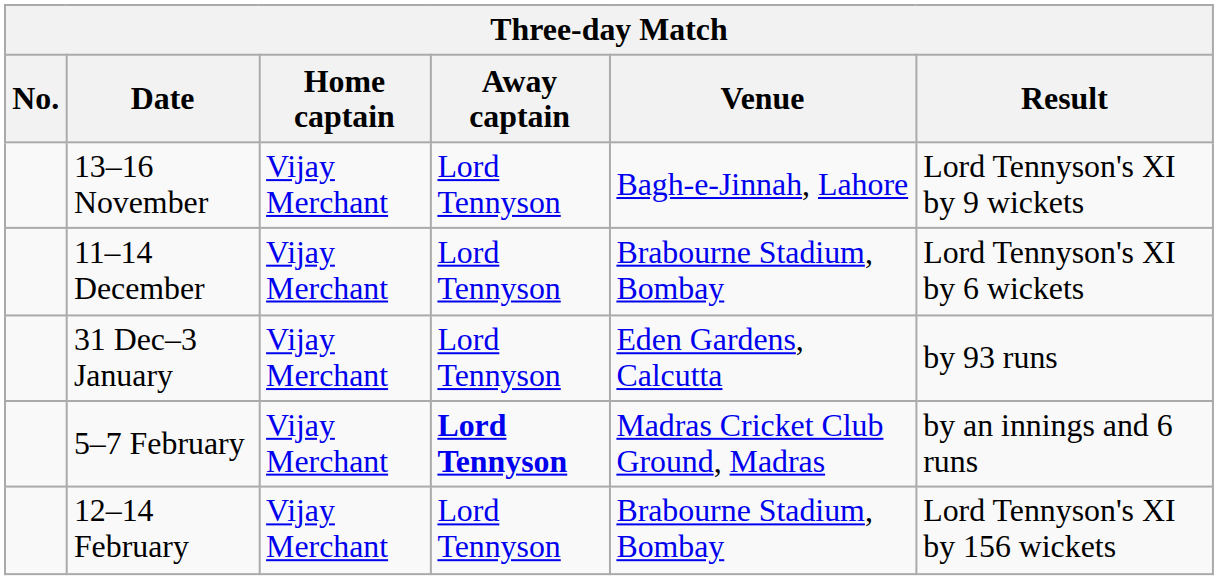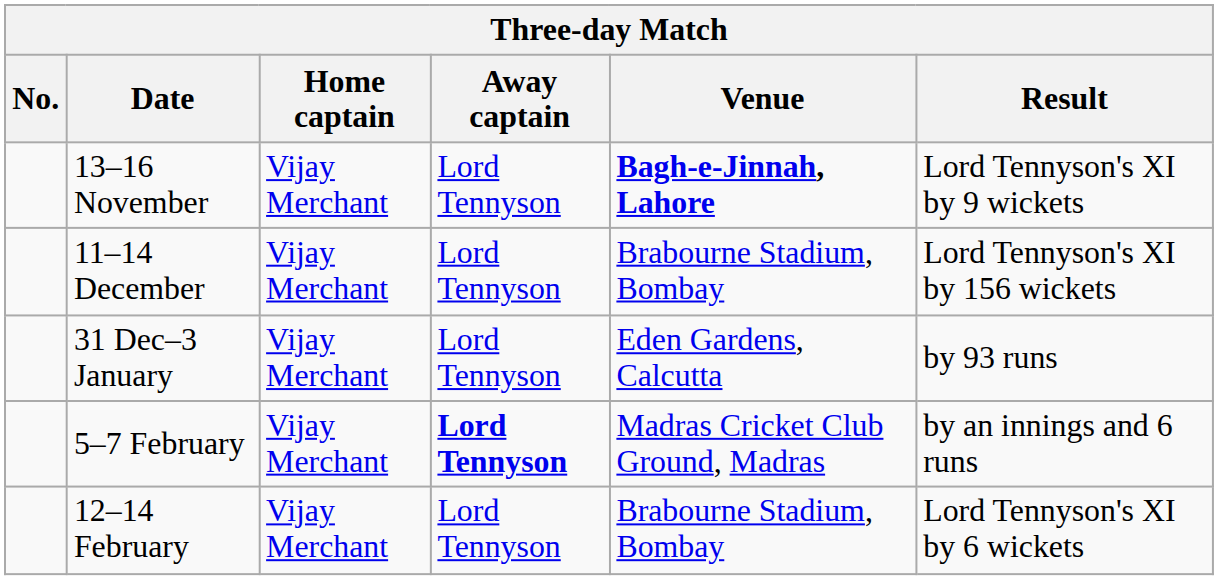 <table class="wikitable">
 <tr>
 <th colspan="9">Three-day Match</th>
 </tr>
 <tr>
 <th>No.</th>
 <th>Date</th>
 <th>Home captain</th>
 <th>Away captain</th>
 <th>Venue</th>
 <th>Result</th>
 </tr>
 <tr>
 <td></td>
 <td>13–16 November</td>
 <td><a href='#'>Vijay Merchant</a></td>
 <td><a href='#'>Lord Tennyson</a></td>
-<td><a href='#'>Bagh-e-Jinnah</a>, <a href='#'>Lahore</a></td>
+<td><strong><a href='#'>Bagh-e-Jinnah</a>, <a href='#'>Lahore</a></strong></td>
 <td>Lord Tennyson's XI by 9 wickets</td>
 </tr>
 <tr>
 <td></td>
 <td>11–14 December</td>
 <td><a href='#'>Vijay Merchant</a></td>
 <td><a href='#'>Lord Tennyson</a></td>
 <td><a href='#'>Brabourne Stadium</a>, <a href='#'>Bombay</a></td>
-<td>Lord Tennyson's XI by 6 wickets</td>
+<td>Lord Tennyson's XI by 156 wickets</td>
 </tr>
 <tr>
 <td></td>
 <td>31 Dec–3 January</td>
 <td><a href='#'>Vijay Merchant</a></td>
 <td><a href='#'>Lord Tennyson</a></td>
 <td><a href='#'>Eden Gardens</a>, <a href='#'>Calcutta</a></td>
 <td> by 93 runs</td>
 </tr>
 <tr>
 <td></td>
 <td>5–7 February</td>
 <td><a href='#'>Vijay Merchant</a></td>
 <td><strong><a href='#'>Lord Tennyson</a></strong></td>
 <td><a href='#'>Madras Cricket Club Ground</a>, <a href='#'>Madras</a></td>
 <td> by an innings and 6 runs</td>
 </tr>
 <tr>
 <td></td>
 <td>12–14 February</td>
 <td><a href='#'>Vijay Merchant</a></td>
 <td><a href='#'>Lord Tennyson</a></td>
 <td><a href='#'>Brabourne Stadium</a>, <a href='#'>Bombay</a></td>
-<td>Lord Tennyson's XI by 156 wickets</td>
+<td>Lord Tennyson's XI by 6 wickets</td>
 </tr>
 </table>
